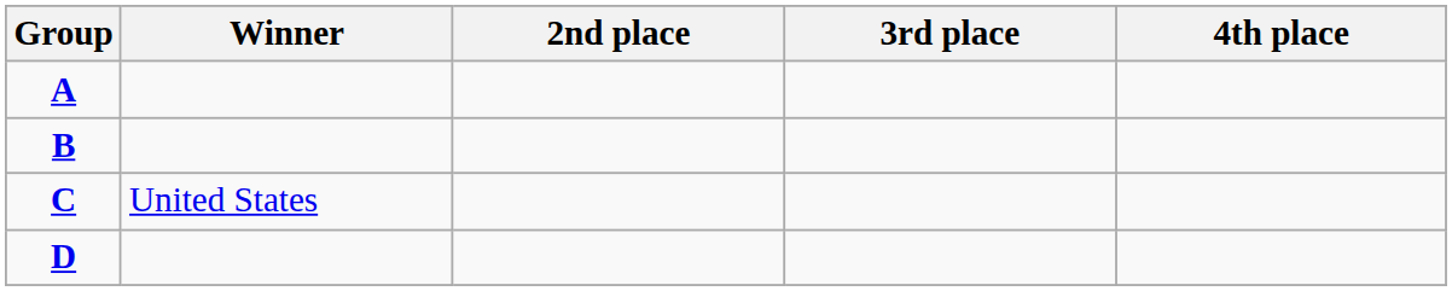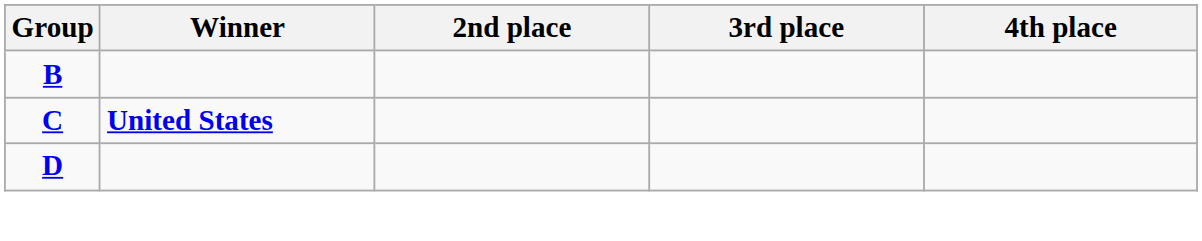 <table class=wikitable>
 <tr>
 <th width=8%>Group</th>
 <th width=23%>Winner</th>
 <th width=23%>2nd place</th>
 <th width=23%>3rd place</th>
 <th width=23%>4th place</th>
-</tr>
-<tr>
-<td align=center><strong><a href='#'>A</a></strong></td>
-<td></td>
-<td></td>
-<td></td>
-<td></td>
 </tr>
 <tr>
 <td align=center><strong><a href='#'>B</a></strong></td>
 <td></td>
 <td></td>
 <td></td>
 <td></td>
 </tr>
 <tr>
 <td align=center><strong><a href='#'>C</a></strong></td>
-<td> <a href='#'>United States</a></td>
+<td><strong> <a href='#'>United States</a></strong></td>
 <td></td>
 <td></td>
 <td></td>
 </tr>
 <tr>
 <td align=center><strong><a href='#'>D</a></strong></td>
 <td></td>
 <td></td>
 <td></td>
 <td></td>
 </tr>
 </table>
